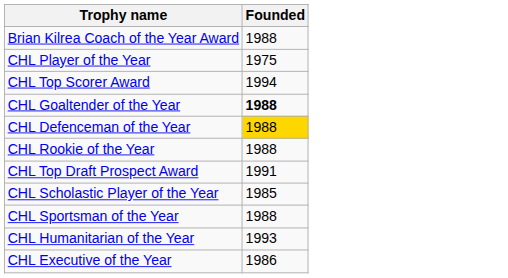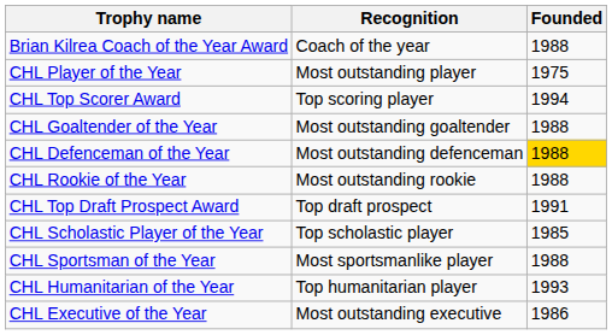 <table class="wikitable">
 <tr>
 <th>Trophy name</th>
+<th>Recognition</th>
 <th>Founded</th>
 </tr>
 <tr>
 <td><a href='#'>Brian Kilrea Coach of the Year Award</a></td>
+<td>Coach of the year</td>
 <td>1988</td>
 </tr>
 <tr>
 <td><a href='#'>CHL Player of the Year</a></td>
+<td>Most outstanding player</td>
 <td>1975</td>
 </tr>
 <tr>
 <td><a href='#'>CHL Top Scorer Award</a></td>
+<td>Top scoring player</td>
 <td>1994</td>
 </tr>
 <tr>
 <td><a href='#'>CHL Goaltender of the Year</a></td>
-<td><strong>1988</strong></td>
+<td>Most outstanding goaltender</td>
+<td>1988</td>
 </tr>
 <tr>
 <td><a href='#'>CHL Defenceman of the Year</a></td>
+<td>Most outstanding defenceman</td>
 <td style="background: gold;">1988</td>
 </tr>
 <tr>
 <td><a href='#'>CHL Rookie of the Year</a></td>
+<td>Most outstanding rookie</td>
 <td>1988</td>
 </tr>
 <tr>
 <td><a href='#'>CHL Top Draft Prospect Award</a></td>
+<td>Top draft prospect</td>
 <td>1991</td>
 </tr>
 <tr>
 <td><a href='#'>CHL Scholastic Player of the Year</a></td>
+<td>Top scholastic player</td>
 <td>1985</td>
 </tr>
 <tr>
 <td><a href='#'>CHL Sportsman of the Year</a></td>
+<td>Most sportsmanlike player</td>
 <td>1988</td>
 </tr>
 <tr>
 <td><a href='#'>CHL Humanitarian of the Year</a></td>
+<td>Top humanitarian player</td>
 <td>1993</td>
 </tr>
 <tr>
 <td><a href='#'>CHL Executive of the Year</a></td>
+<td>Most outstanding executive</td>
 <td>1986</td>
 </tr>
 </table>
